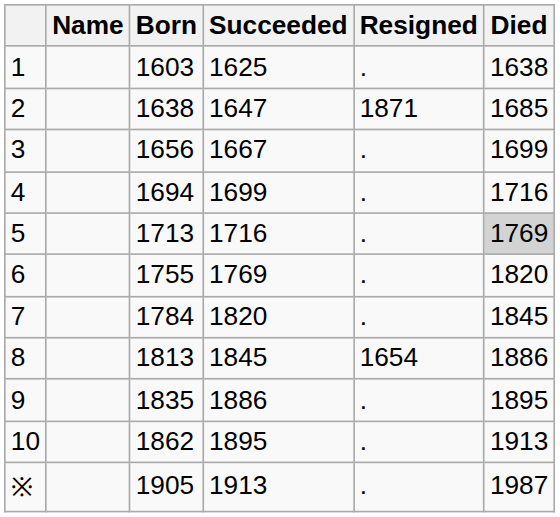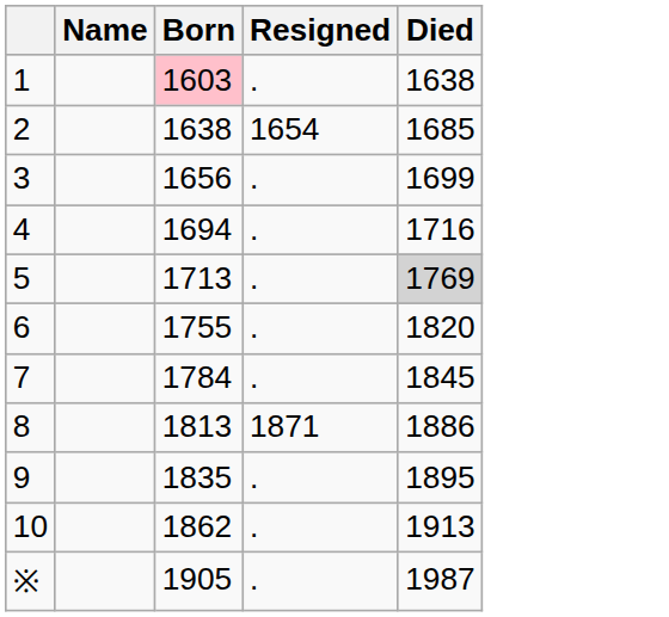 <table class=wikitable>
 <tr>
 <th></th>
 <th>Name</th>
 <th>Born</th>
-<th>Succeeded</th>
 <th>Resigned</th>
 <th>Died</th>
 </tr>
 <tr>
 <td>1</td>
 <td></td>
-<td>1603</td>
-<td>1625</td>
+<td style="background: pink;">1603</td>
 <td>.</td>
 <td>1638</td>
 </tr>
 <tr>
 <td>2</td>
 <td></td>
 <td>1638</td>
-<td>1647</td>
-<td>1871</td>
+<td>1654</td>
 <td>1685</td>
 </tr>
 <tr>
 <td>3</td>
 <td></td>
 <td>1656</td>
-<td>1667</td>
 <td>.</td>
 <td>1699</td>
 </tr>
 <tr>
 <td>4</td>
 <td></td>
 <td>1694</td>
-<td>1699</td>
 <td>.</td>
 <td>1716</td>
 </tr>
 <tr>
 <td>5</td>
 <td></td>
 <td>1713</td>
-<td>1716</td>
 <td>.</td>
 <td style="background: lightgrey;">1769</td>
 </tr>
 <tr>
 <td>6</td>
 <td></td>
 <td>1755</td>
-<td>1769</td>
 <td>.</td>
 <td>1820</td>
 </tr>
 <tr>
 <td>7</td>
 <td></td>
 <td>1784</td>
-<td>1820</td>
 <td>.</td>
 <td>1845</td>
 </tr>
 <tr>
 <td>8</td>
 <td></td>
 <td>1813</td>
-<td>1845</td>
-<td>1654</td>
+<td>1871</td>
 <td>1886</td>
 </tr>
 <tr>
 <td>9</td>
 <td></td>
 <td>1835</td>
-<td>1886</td>
 <td>.</td>
 <td>1895</td>
 </tr>
 <tr>
 <td>10</td>
 <td></td>
 <td>1862</td>
-<td>1895</td>
 <td>.</td>
 <td>1913</td>
 </tr>
 <tr>
 <td>※</td>
 <td></td>
 <td>1905</td>
-<td>1913</td>
 <td>.</td>
 <td>1987</td>
 </tr>
 </table>
